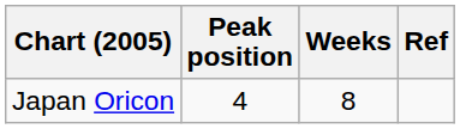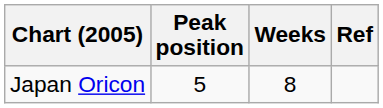 <table class="wikitable">
 <tr>
 <th>Chart (2005)</th>
 <th>Peak<br>position</th>
 <th>Weeks</th>
 <th>Ref</th>
 </tr>
 <tr>
 <td>Japan <a href='#'>Oricon</a></td>
-<td align="center">4</td>
+<td align="center">5</td>
 <td align="center">8</td>
 <td></td>
 </tr>
 </table>
